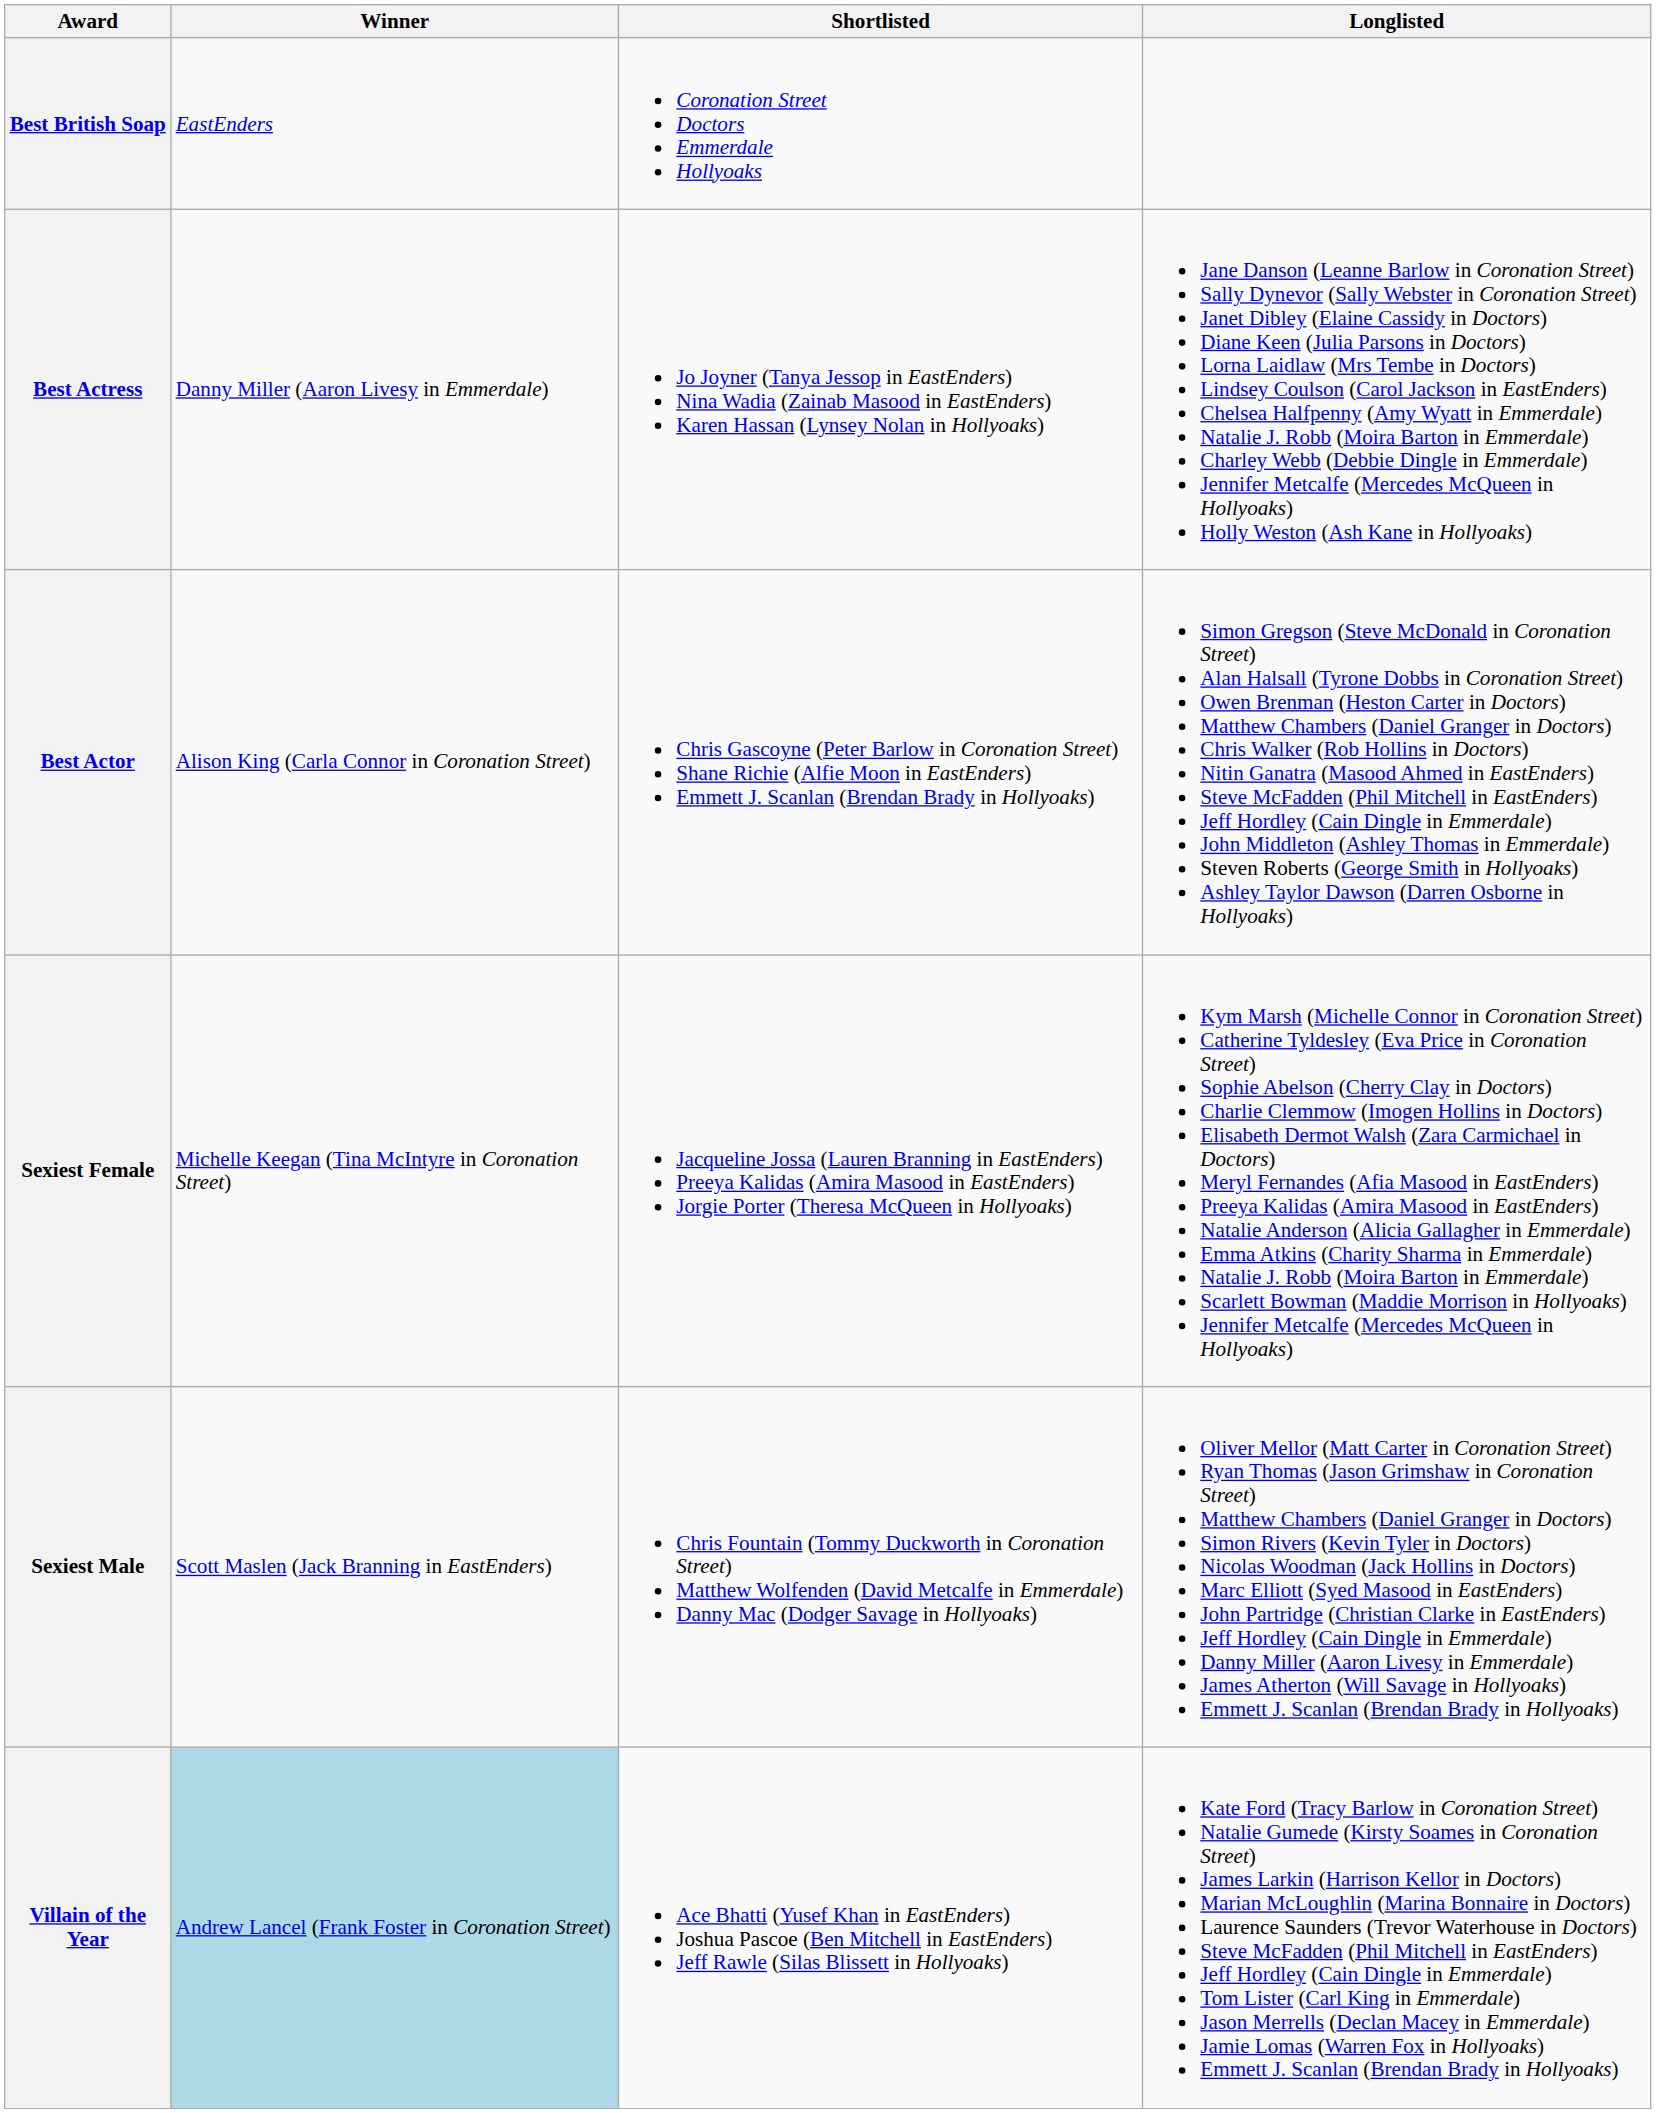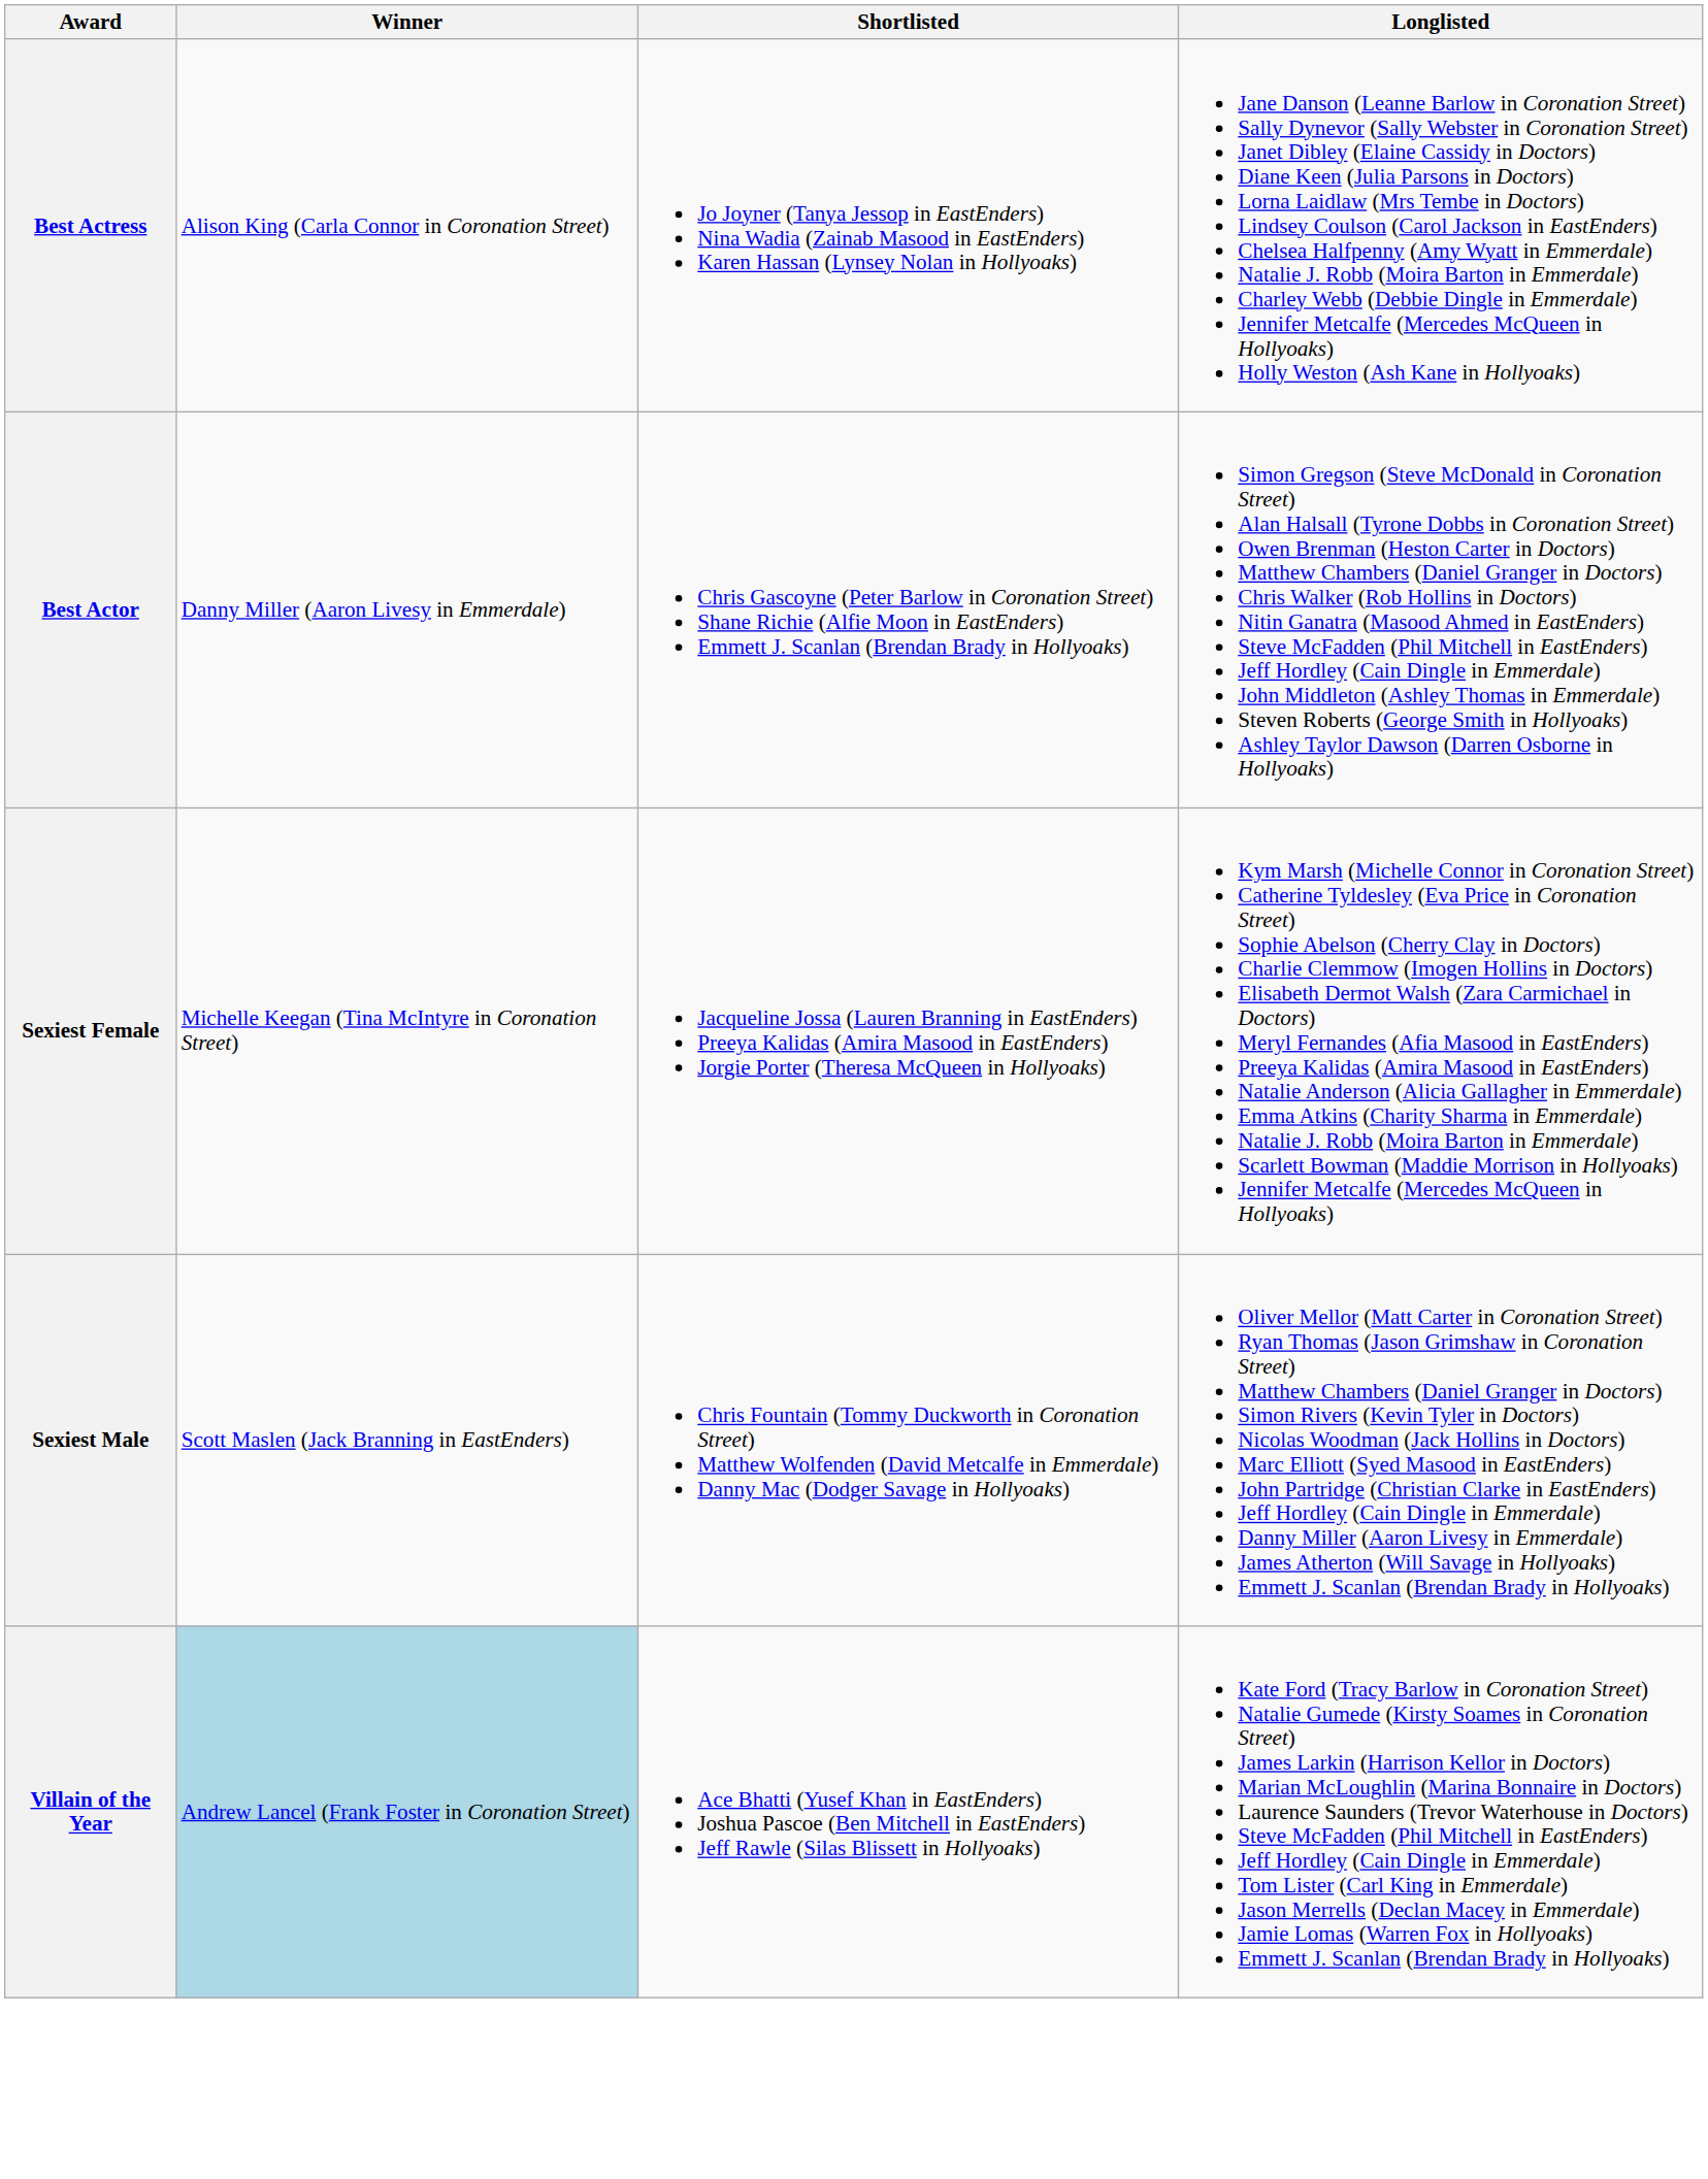 <table class="wikitable">
 <tr>
 <th>Award</th>
 <th>Winner</th>
 <th>Shortlisted</th>
 <th>Longlisted</th>
 </tr>
 <tr>
-<th scope="row"><a href='#'>Best British Soap</a></th>
-<td><em><a href='#'>EastEnders</a></em></td>
-<td><br><ul><li><em><a href='#'>Coronation Street</a></em></li><li><em><a href='#'>Doctors</a></em></li><li><em><a href='#'>Emmerdale</a></em></li><li><em><a href='#'>Hollyoaks</a></em></li></ul></td>
-<td></td>
-</tr>
-<tr>
 <th scope="row"><a href='#'>Best Actress</a></th>
-<td><a href='#'>Danny Miller</a> (<a href='#'>Aaron Livesy</a> in <em>Emmerdale</em>)</td>
+<td><a href='#'>Alison King</a> (<a href='#'>Carla Connor</a> in <em>Coronation Street</em>)</td>
 <td><br><ul><li><a href='#'>Jo Joyner</a> (<a href='#'>Tanya Jessop</a> in <em>EastEnders</em>)</li><li><a href='#'>Nina Wadia</a> (<a href='#'>Zainab Masood</a> in <em>EastEnders</em>)</li><li><a href='#'>Karen Hassan</a> (<a href='#'>Lynsey Nolan</a> in <em>Hollyoaks</em>)</li></ul></td>
 <td><br><ul><li><a href='#'>Jane Danson</a> (<a href='#'>Leanne Barlow</a> in <em>Coronation Street</em>)</li><li><a href='#'>Sally Dynevor</a> (<a href='#'>Sally Webster</a> in <em>Coronation Street</em>)</li><li><a href='#'>Janet Dibley</a> (<a href='#'>Elaine Cassidy</a> in <em>Doctors</em>)</li><li><a href='#'>Diane Keen</a> (<a href='#'>Julia Parsons</a> in <em>Doctors</em>)</li><li><a href='#'>Lorna Laidlaw</a> (<a href='#'>Mrs Tembe</a> in <em>Doctors</em>)</li><li><a href='#'>Lindsey Coulson</a> (<a href='#'>Carol Jackson</a> in <em>EastEnders</em>)</li><li><a href='#'>Chelsea Halfpenny</a> (<a href='#'>Amy Wyatt</a> in <em>Emmerdale</em>)</li><li><a href='#'>Natalie J. Robb</a> (<a href='#'>Moira Barton</a> in <em>Emmerdale</em>)</li><li><a href='#'>Charley Webb</a> (<a href='#'>Debbie Dingle</a> in <em>Emmerdale</em>)</li><li><a href='#'>Jennifer Metcalfe</a> (<a href='#'>Mercedes McQueen</a> in <em>Hollyoaks</em>)</li><li><a href='#'>Holly Weston</a> (<a href='#'>Ash Kane</a> in <em>Hollyoaks</em>)</li></ul></td>
 </tr>
 <tr>
 <th scope="row"><a href='#'>Best Actor</a></th>
-<td><a href='#'>Alison King</a> (<a href='#'>Carla Connor</a> in <em>Coronation Street</em>)</td>
+<td><a href='#'>Danny Miller</a> (<a href='#'>Aaron Livesy</a> in <em>Emmerdale</em>)</td>
 <td><br><ul><li><a href='#'>Chris Gascoyne</a> (<a href='#'>Peter Barlow</a> in <em>Coronation Street</em>)</li><li><a href='#'>Shane Richie</a> (<a href='#'>Alfie Moon</a> in <em>EastEnders</em>)</li><li><a href='#'>Emmett J. Scanlan</a> (<a href='#'>Brendan Brady</a> in <em>Hollyoaks</em>)</li></ul></td>
 <td><br><ul><li><a href='#'>Simon Gregson</a> (<a href='#'>Steve McDonald</a> in <em>Coronation Street</em>)</li><li><a href='#'>Alan Halsall</a> (<a href='#'>Tyrone Dobbs</a> in <em>Coronation Street</em>)</li><li><a href='#'>Owen Brenman</a> (<a href='#'>Heston Carter</a> in <em>Doctors</em>)</li><li><a href='#'>Matthew Chambers</a> (<a href='#'>Daniel Granger</a> in <em>Doctors</em>)</li><li><a href='#'>Chris Walker</a> (<a href='#'>Rob Hollins</a> in <em>Doctors</em>)</li><li><a href='#'>Nitin Ganatra</a> (<a href='#'>Masood Ahmed</a> in <em>EastEnders</em>)</li><li><a href='#'>Steve McFadden</a> (<a href='#'>Phil Mitchell</a> in <em>EastEnders</em>)</li><li><a href='#'>Jeff Hordley</a> (<a href='#'>Cain Dingle</a> in <em>Emmerdale</em>)</li><li><a href='#'>John Middleton</a> (<a href='#'>Ashley Thomas</a> in <em>Emmerdale</em>)</li><li>Steven Roberts (<a href='#'>George Smith</a> in <em>Hollyoaks</em>)</li><li><a href='#'>Ashley Taylor Dawson</a> (<a href='#'>Darren Osborne</a> in <em>Hollyoaks</em>)</li></ul></td>
 </tr>
 <tr>
 <th scope="row">Sexiest Female</th>
 <td><a href='#'>Michelle Keegan</a> (<a href='#'>Tina McIntyre</a> in <em>Coronation Street</em>)</td>
 <td><br><ul><li><a href='#'>Jacqueline Jossa</a> (<a href='#'>Lauren Branning</a> in <em>EastEnders</em>)</li><li><a href='#'>Preeya Kalidas</a> (<a href='#'>Amira Masood</a> in <em>EastEnders</em>)</li><li><a href='#'>Jorgie Porter</a> (<a href='#'>Theresa McQueen</a> in <em>Hollyoaks</em>)</li></ul></td>
 <td><br><ul><li><a href='#'>Kym Marsh</a> (<a href='#'>Michelle Connor</a> in <em>Coronation Street</em>)</li><li><a href='#'>Catherine Tyldesley</a> (<a href='#'>Eva Price</a> in <em>Coronation Street</em>)</li><li><a href='#'>Sophie Abelson</a> (<a href='#'>Cherry Clay</a> in <em>Doctors</em>)</li><li><a href='#'>Charlie Clemmow</a> (<a href='#'>Imogen Hollins</a> in <em>Doctors</em>)</li><li><a href='#'>Elisabeth Dermot Walsh</a> (<a href='#'>Zara Carmichael</a> in <em>Doctors</em>)</li><li><a href='#'>Meryl Fernandes</a> (<a href='#'>Afia Masood</a> in <em>EastEnders</em>)</li><li><a href='#'>Preeya Kalidas</a> (<a href='#'>Amira Masood</a> in <em>EastEnders</em>)</li><li><a href='#'>Natalie Anderson</a> (<a href='#'>Alicia Gallagher</a> in <em>Emmerdale</em>)</li><li><a href='#'>Emma Atkins</a> (<a href='#'>Charity Sharma</a> in <em>Emmerdale</em>)</li><li><a href='#'>Natalie J. Robb</a> (<a href='#'>Moira Barton</a> in <em>Emmerdale</em>)</li><li><a href='#'>Scarlett Bowman</a> (<a href='#'>Maddie Morrison</a> in <em>Hollyoaks</em>)</li><li><a href='#'>Jennifer Metcalfe</a> (<a href='#'>Mercedes McQueen</a> in <em>Hollyoaks</em>)</li></ul></td>
 </tr>
 <tr>
 <th scope="row">Sexiest Male</th>
 <td><a href='#'>Scott Maslen</a> (<a href='#'>Jack Branning</a> in <em>EastEnders</em>)</td>
 <td><br><ul><li><a href='#'>Chris Fountain</a> (<a href='#'>Tommy Duckworth</a> in <em>Coronation Street</em>)</li><li><a href='#'>Matthew Wolfenden</a> (<a href='#'>David Metcalfe</a> in <em>Emmerdale</em>)</li><li><a href='#'>Danny Mac</a> (<a href='#'>Dodger Savage</a> in <em>Hollyoaks</em>)</li></ul></td>
 <td><br><ul><li><a href='#'>Oliver Mellor</a> (<a href='#'>Matt Carter</a> in <em>Coronation Street</em>)</li><li><a href='#'>Ryan Thomas</a> (<a href='#'>Jason Grimshaw</a> in <em>Coronation Street</em>)</li><li><a href='#'>Matthew Chambers</a> (<a href='#'>Daniel Granger</a> in <em>Doctors</em>)</li><li><a href='#'>Simon Rivers</a> (<a href='#'>Kevin Tyler</a> in <em>Doctors</em>)</li><li><a href='#'>Nicolas Woodman</a> (<a href='#'>Jack Hollins</a> in <em>Doctors</em>)</li><li><a href='#'>Marc Elliott</a> (<a href='#'>Syed Masood</a> in <em>EastEnders</em>)</li><li><a href='#'>John Partridge</a> (<a href='#'>Christian Clarke</a> in <em>EastEnders</em>)</li><li><a href='#'>Jeff Hordley</a> (<a href='#'>Cain Dingle</a> in <em>Emmerdale</em>)</li><li><a href='#'>Danny Miller</a> (<a href='#'>Aaron Livesy</a> in <em>Emmerdale</em>)</li><li><a href='#'>James Atherton</a> (<a href='#'>Will Savage</a> in <em>Hollyoaks</em>)</li><li><a href='#'>Emmett J. Scanlan</a> (<a href='#'>Brendan Brady</a> in <em>Hollyoaks</em>)</li></ul></td>
 </tr>
 <tr>
 <th scope="row"><a href='#'>Villain of the Year</a></th>
 <td style="background: lightblue;"><a href='#'>Andrew Lancel</a> (<a href='#'>Frank Foster</a> in <em>Coronation Street</em>)</td>
 <td><br><ul><li><a href='#'>Ace Bhatti</a> (<a href='#'>Yusef Khan</a> in <em>EastEnders</em>)</li><li>Joshua Pascoe (<a href='#'>Ben Mitchell</a> in <em>EastEnders</em>)</li><li><a href='#'>Jeff Rawle</a> (<a href='#'>Silas Blissett</a> in <em>Hollyoaks</em>)</li></ul></td>
 <td><br><ul><li><a href='#'>Kate Ford</a> (<a href='#'>Tracy Barlow</a> in <em>Coronation Street</em>)</li><li><a href='#'>Natalie Gumede</a> (<a href='#'>Kirsty Soames</a> in <em>Coronation Street</em>)</li><li><a href='#'>James Larkin</a> (<a href='#'>Harrison Kellor</a> in <em>Doctors</em>)</li><li><a href='#'>Marian McLoughlin</a> (<a href='#'>Marina Bonnaire</a> in <em>Doctors</em>)</li><li>Laurence Saunders (Trevor Waterhouse in <em>Doctors</em>)</li><li><a href='#'>Steve McFadden</a> (<a href='#'>Phil Mitchell</a> in <em>EastEnders</em>)</li><li><a href='#'>Jeff Hordley</a> (<a href='#'>Cain Dingle</a> in <em>Emmerdale</em>)</li><li><a href='#'>Tom Lister</a> (<a href='#'>Carl King</a> in <em>Emmerdale</em>)</li><li><a href='#'>Jason Merrells</a> (<a href='#'>Declan Macey</a> in <em>Emmerdale</em>)</li><li><a href='#'>Jamie Lomas</a> (<a href='#'>Warren Fox</a> in <em>Hollyoaks</em>)</li><li><a href='#'>Emmett J. Scanlan</a> (<a href='#'>Brendan Brady</a> in <em>Hollyoaks</em>)</li></ul></td>
 </tr>
 </table>
